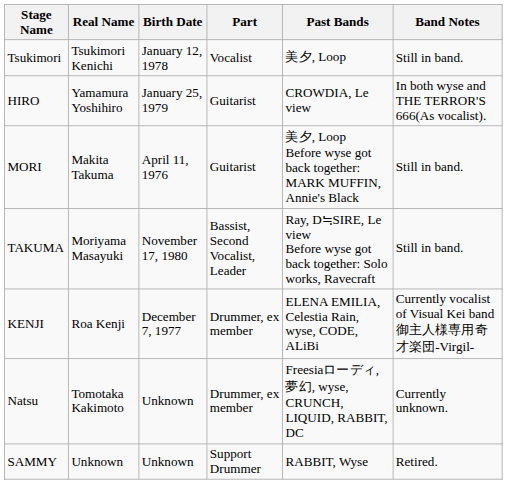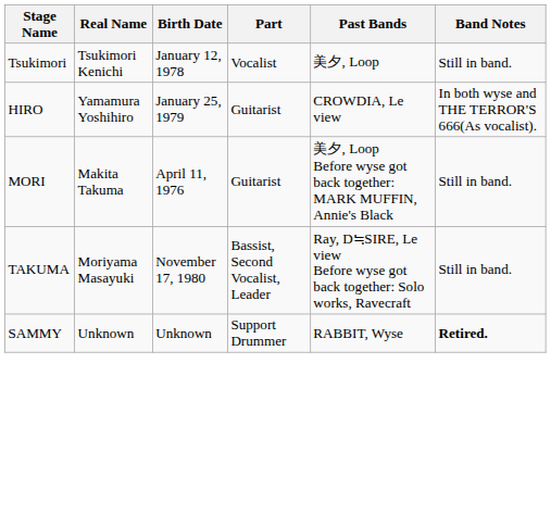 <table class="wikitable">
 <tr>
 <th>Stage Name</th>
 <th>Real Name</th>
 <th>Birth Date</th>
 <th>Part</th>
 <th>Past Bands</th>
 <th>Band Notes</th>
 </tr>
 <tr>
 <td>Tsukimori</td>
 <td>Tsukimori Kenichi</td>
 <td>January 12, 1978</td>
 <td>Vocalist</td>
 <td>美夕, Loop</td>
 <td>Still in band.</td>
 </tr>
 <tr>
 <td>HIRO</td>
 <td>Yamamura Yoshihiro</td>
 <td>January 25, 1979</td>
 <td>Guitarist</td>
 <td>CROWDIA, Le view</td>
 <td>In both wyse and THE TERROR'S 666(As vocalist).</td>
 </tr>
 <tr>
 <td>MORI</td>
 <td>Makita Takuma</td>
 <td>April 11, 1976</td>
 <td>Guitarist</td>
 <td>美夕, Loop<br>Before wyse got back together: MARK MUFFIN, Annie's Black</td>
 <td>Still in band.</td>
 </tr>
 <tr>
 <td>TAKUMA</td>
 <td>Moriyama Masayuki</td>
 <td>November 17, 1980</td>
 <td>Bassist, Second Vocalist, Leader</td>
 <td>Ray, D≒SIRE, Le view<br>Before wyse got back together: Solo works, Ravecraft</td>
 <td>Still in band.</td>
 </tr>
 <tr>
-<td>KENJI</td>
-<td>Roa Kenji</td>
-<td>December 7, 1977</td>
-<td>Drummer, ex member</td>
-<td>ELENA EMILIA, Celestia Rain, wyse, CODE, ALiBi</td>
-<td>Currently vocalist of Visual Kei band 御主人様専用奇才楽団-Virgil-</td>
-</tr>
-<tr>
-<td>Natsu</td>
-<td>Tomotaka Kakimoto</td>
-<td>Unknown</td>
-<td>Drummer, ex member</td>
-<td>Freesiaローディ, 夢幻, wyse, CRUNCH, LIQUID, RABBIT, DC</td>
-<td>Currently unknown.</td>
-</tr>
-<tr>
 <td>SAMMY</td>
 <td>Unknown</td>
 <td>Unknown</td>
 <td>Support Drummer</td>
 <td>RABBIT, Wyse</td>
-<td>Retired.</td>
+<td><strong>Retired.</strong></td>
 </tr>
 </table>
